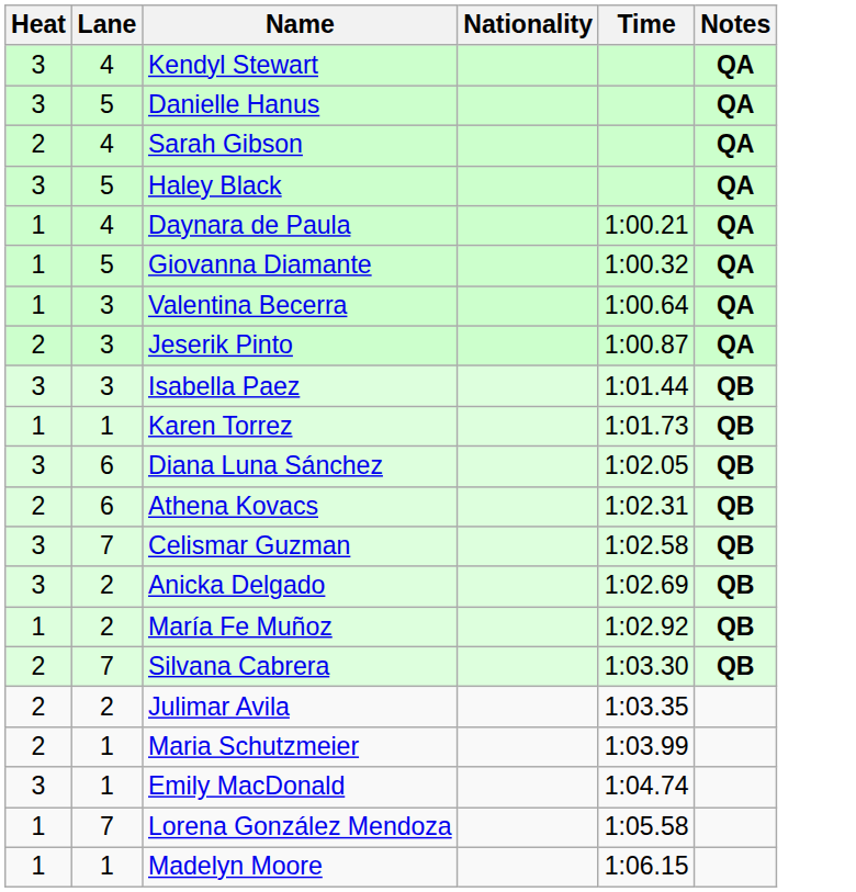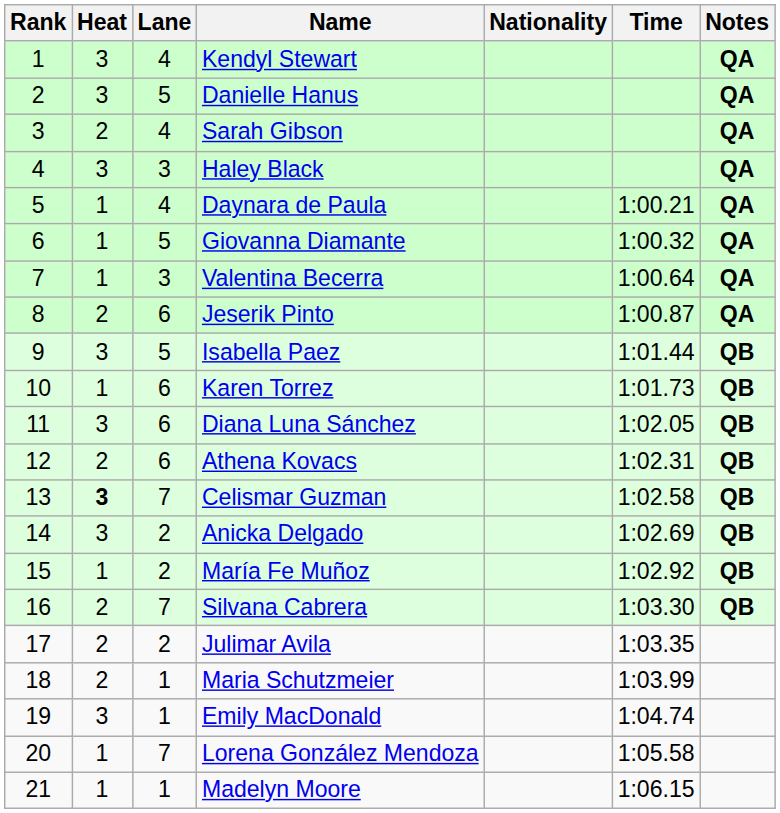 <table class="wikitable sortable" style="text-align:center">
 <tr>
+<th>Rank</th>
 <th>Heat</th>
 <th>Lane</th>
 <th>Name</th>
 <th>Nationality</th>
 <th>Time</th>
 <th>Notes</th>
 </tr>
 <tr bgcolor=ccffcc>
+<td>1</td>
 <td>3</td>
 <td>4</td>
 <td align=left><a href='#'>Kendyl Stewart</a></td>
 <td align=left></td>
 <td></td>
 <td><strong>QA</strong></td>
 </tr>
 <tr bgcolor=ccffcc>
+<td>2</td>
 <td>3</td>
 <td>5</td>
 <td align=left><a href='#'>Danielle Hanus</a></td>
 <td align=left></td>
 <td></td>
 <td><strong>QA</strong></td>
 </tr>
 <tr bgcolor=ccffcc>
+<td>3</td>
 <td>2</td>
 <td>4</td>
 <td align=left><a href='#'>Sarah Gibson</a></td>
 <td align=left></td>
 <td></td>
 <td><strong>QA</strong></td>
 </tr>
 <tr bgcolor=ccffcc>
+<td>4</td>
 <td>3</td>
-<td>5</td>
+<td>3</td>
 <td align=left><a href='#'>Haley Black</a></td>
 <td align=left></td>
 <td></td>
 <td><strong>QA</strong></td>
 </tr>
 <tr bgcolor=ccffcc>
+<td>5</td>
 <td>1</td>
 <td>4</td>
 <td align=left><a href='#'>Daynara de Paula</a></td>
 <td align=left></td>
 <td>1:00.21</td>
 <td><strong>QA</strong></td>
 </tr>
 <tr bgcolor=ccffcc>
+<td>6</td>
 <td>1</td>
 <td>5</td>
 <td align=left><a href='#'>Giovanna Diamante</a></td>
 <td align=left></td>
 <td>1:00.32</td>
 <td><strong>QA</strong></td>
 </tr>
 <tr bgcolor=ccffcc>
+<td>7</td>
 <td>1</td>
 <td>3</td>
 <td align=left><a href='#'>Valentina Becerra</a></td>
 <td align=left></td>
 <td>1:00.64</td>
 <td><strong>QA</strong></td>
 </tr>
 <tr bgcolor=ccffcc>
+<td>8</td>
 <td>2</td>
-<td>3</td>
+<td>6</td>
 <td align=left><a href='#'>Jeserik Pinto</a></td>
 <td align=left></td>
 <td>1:00.87</td>
 <td><strong>QA</strong></td>
 </tr>
 <tr bgcolor=ddffdd>
+<td>9</td>
 <td>3</td>
-<td>3</td>
+<td>5</td>
 <td align=left><a href='#'>Isabella Paez</a></td>
 <td align=left></td>
 <td>1:01.44</td>
 <td><strong>QB</strong></td>
 </tr>
 <tr bgcolor=ddffdd>
+<td>10</td>
 <td>1</td>
-<td>1</td>
+<td>6</td>
 <td align=left><a href='#'>Karen Torrez</a></td>
 <td align=left></td>
 <td>1:01.73</td>
 <td><strong>QB</strong></td>
 </tr>
 <tr bgcolor=ddffdd>
+<td>11</td>
 <td>3</td>
 <td>6</td>
 <td align=left><a href='#'>Diana Luna Sánchez</a></td>
 <td align=left></td>
 <td>1:02.05</td>
 <td><strong>QB</strong></td>
 </tr>
 <tr bgcolor=ddffdd>
+<td>12</td>
 <td>2</td>
 <td>6</td>
 <td align=left><a href='#'>Athena Kovacs</a></td>
 <td align=left></td>
 <td>1:02.31</td>
 <td><strong>QB</strong></td>
 </tr>
 <tr bgcolor=ddffdd>
-<td>3</td>
+<td>13</td>
+<td><strong>3</strong></td>
 <td>7</td>
 <td align=left><a href='#'>Celismar Guzman</a></td>
 <td align=left></td>
 <td>1:02.58</td>
 <td><strong>QB</strong></td>
 </tr>
 <tr bgcolor=ddffdd>
+<td>14</td>
 <td>3</td>
 <td>2</td>
 <td align=left><a href='#'>Anicka Delgado</a></td>
 <td align=left></td>
 <td>1:02.69</td>
 <td><strong>QB</strong></td>
 </tr>
 <tr bgcolor=ddffdd>
+<td>15</td>
 <td>1</td>
 <td>2</td>
 <td align=left><a href='#'>María Fe Muñoz</a></td>
 <td align=left></td>
 <td>1:02.92</td>
 <td><strong>QB</strong></td>
 </tr>
 <tr bgcolor=ddffdd>
+<td>16</td>
 <td>2</td>
 <td>7</td>
 <td align=left><a href='#'>Silvana Cabrera</a></td>
 <td align=left></td>
 <td>1:03.30</td>
 <td><strong>QB</strong></td>
 </tr>
 <tr>
+<td>17</td>
 <td>2</td>
 <td>2</td>
 <td align=left><a href='#'>Julimar Avila</a></td>
 <td align=left></td>
 <td>1:03.35</td>
 <td></td>
 </tr>
 <tr>
+<td>18</td>
 <td>2</td>
 <td>1</td>
 <td align=left><a href='#'>Maria Schutzmeier</a></td>
 <td align=left></td>
 <td>1:03.99</td>
 <td></td>
 </tr>
 <tr>
+<td>19</td>
 <td>3</td>
 <td>1</td>
 <td align=left><a href='#'>Emily MacDonald</a></td>
 <td align=left></td>
 <td>1:04.74</td>
 <td></td>
 </tr>
 <tr>
+<td>20</td>
 <td>1</td>
 <td>7</td>
 <td align=left><a href='#'>Lorena González Mendoza</a></td>
 <td align=left></td>
 <td>1:05.58</td>
 <td></td>
 </tr>
 <tr>
+<td>21</td>
 <td>1</td>
 <td>1</td>
 <td align=left><a href='#'>Madelyn Moore</a></td>
 <td align=left></td>
 <td>1:06.15</td>
 <td></td>
 </tr>
 </table>
